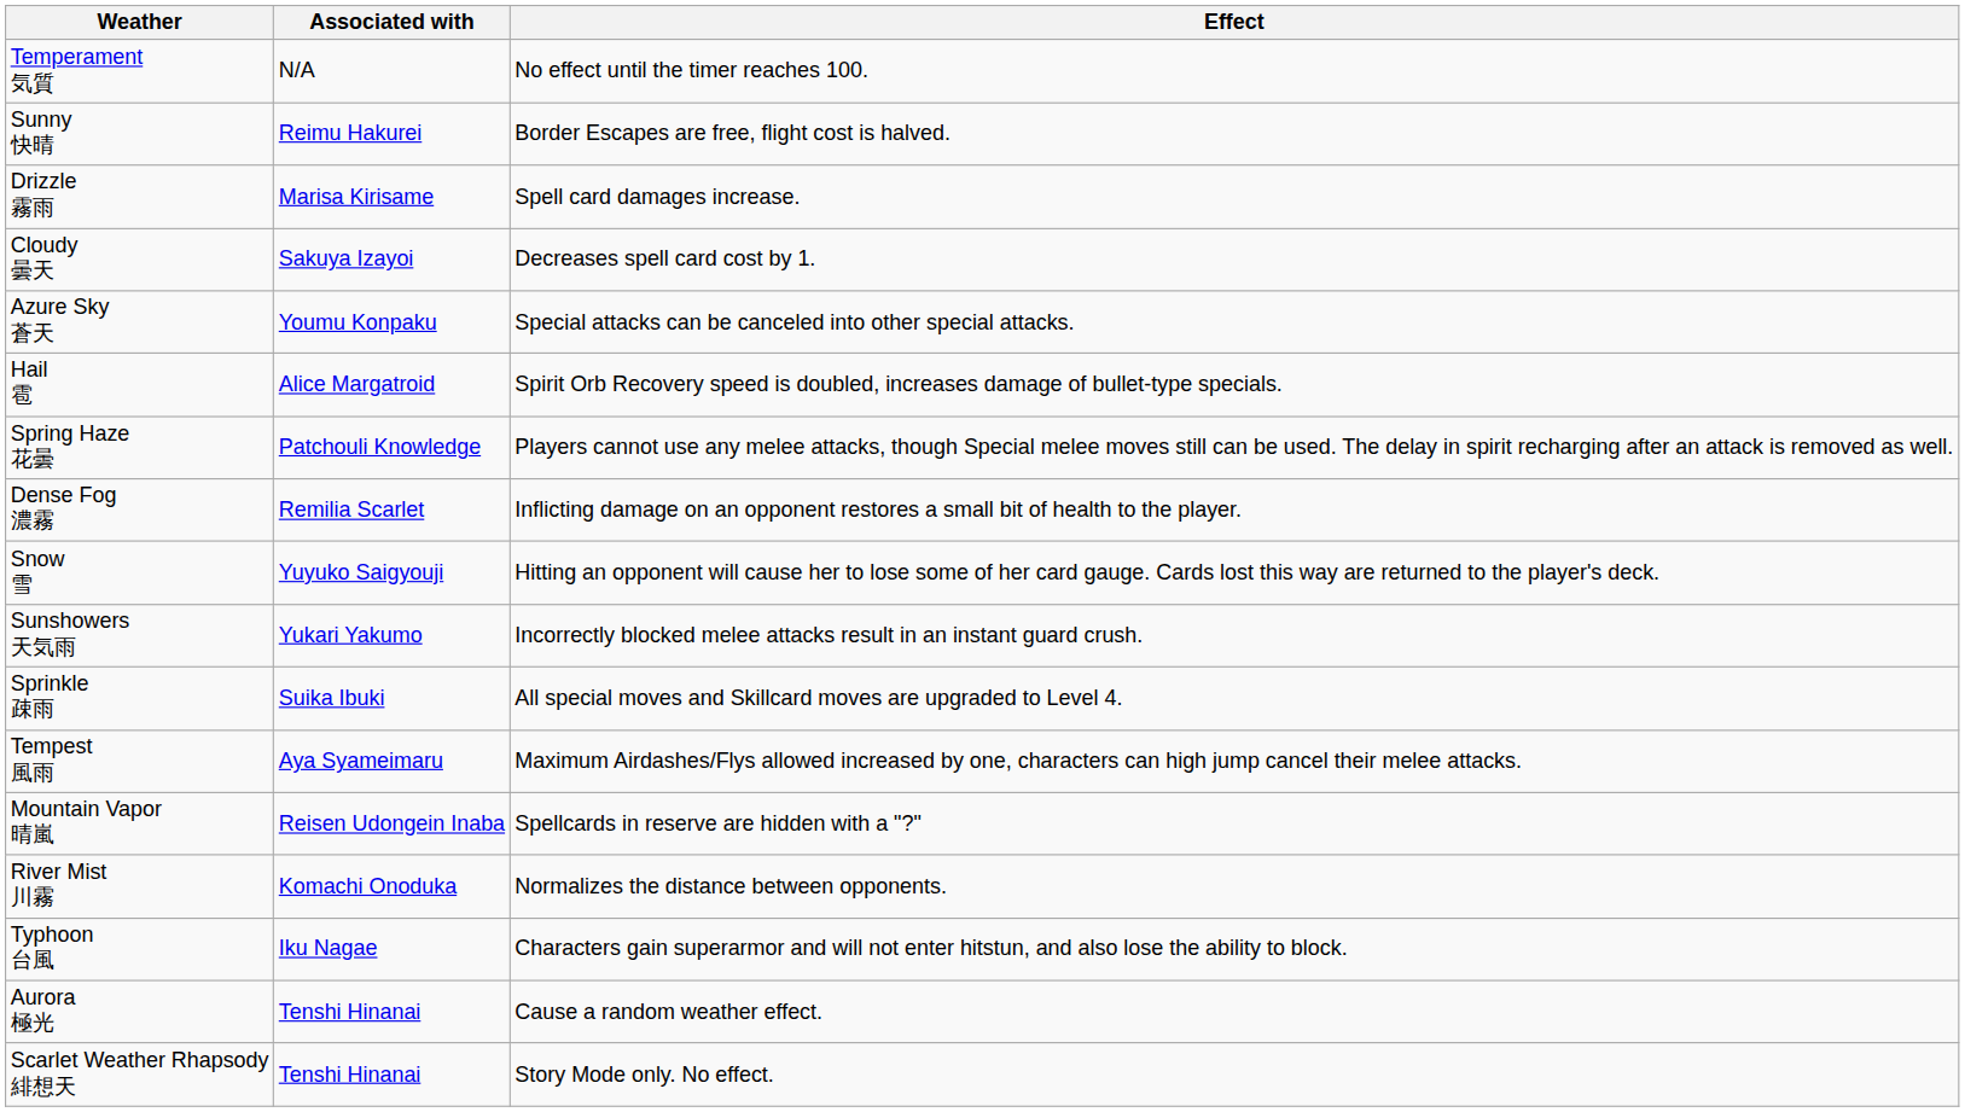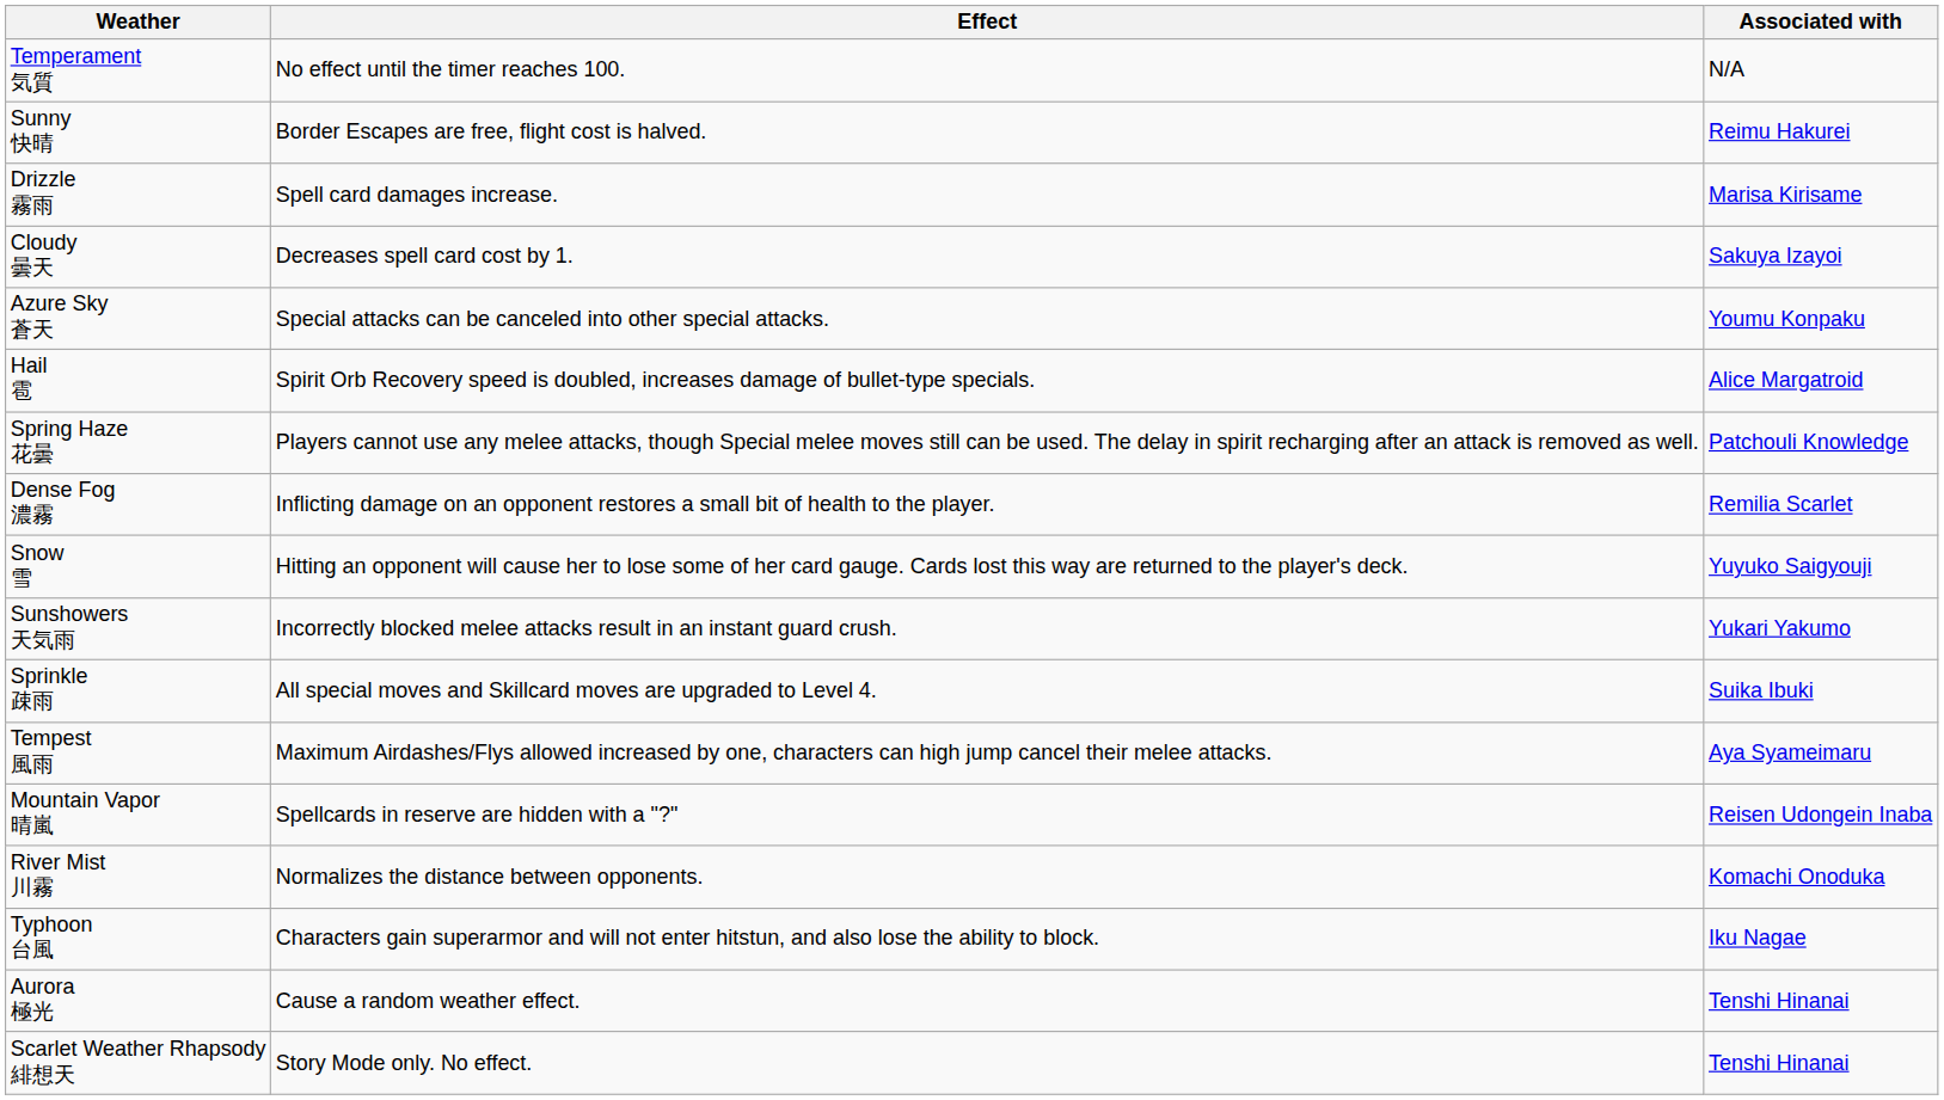 <table class="wikitable">
 <tr>
 <th>Weather</th>
+<th>Effect</th>
 <th>Associated with</th>
-<th>Effect</th>
 </tr>
 <tr>
 <td><a href='#'>Temperament</a><br>気質</td>
+<td>No effect until the timer reaches 100.</td>
 <td>N/A</td>
-<td>No effect until the timer reaches 100.</td>
 </tr>
 <tr>
 <td>Sunny<br>快晴</td>
+<td>Border Escapes are free, flight cost is halved.</td>
 <td><a href='#'>Reimu Hakurei</a></td>
-<td>Border Escapes are free, flight cost is halved.</td>
 </tr>
 <tr>
 <td>Drizzle<br>霧雨</td>
+<td>Spell card damages increase.</td>
 <td><a href='#'>Marisa Kirisame</a></td>
-<td>Spell card damages increase.</td>
 </tr>
 <tr>
 <td>Cloudy<br>曇天</td>
+<td>Decreases spell card cost by 1.</td>
 <td><a href='#'>Sakuya Izayoi</a></td>
-<td>Decreases spell card cost by 1.</td>
 </tr>
 <tr>
 <td>Azure Sky<br>蒼天</td>
+<td>Special attacks can be canceled into other special attacks.</td>
 <td><a href='#'>Youmu Konpaku</a></td>
-<td>Special attacks can be canceled into other special attacks.</td>
 </tr>
 <tr>
 <td>Hail<br>雹</td>
+<td>Spirit Orb Recovery speed is doubled, increases damage of bullet-type specials.</td>
 <td><a href='#'>Alice Margatroid</a></td>
-<td>Spirit Orb Recovery speed is doubled, increases damage of bullet-type specials.</td>
 </tr>
 <tr>
 <td>Spring Haze<br>花曇</td>
+<td>Players cannot use any melee attacks, though Special melee moves still can be used. The delay in spirit recharging after an attack is removed as well.</td>
 <td><a href='#'>Patchouli Knowledge</a></td>
-<td>Players cannot use any melee attacks, though Special melee moves still can be used. The delay in spirit recharging after an attack is removed as well.</td>
 </tr>
 <tr>
 <td>Dense Fog<br>濃霧</td>
+<td>Inflicting damage on an opponent restores a small bit of health to the player.</td>
 <td><a href='#'>Remilia Scarlet</a></td>
-<td>Inflicting damage on an opponent restores a small bit of health to the player.</td>
 </tr>
 <tr>
 <td>Snow<br>雪</td>
+<td>Hitting an opponent will cause her to lose some of her card gauge. Cards lost this way are returned to the player's deck.</td>
 <td><a href='#'>Yuyuko Saigyouji</a></td>
-<td>Hitting an opponent will cause her to lose some of her card gauge. Cards lost this way are returned to the player's deck.</td>
 </tr>
 <tr>
 <td>Sunshowers<br>天気雨</td>
+<td>Incorrectly blocked melee attacks result in an instant guard crush.</td>
 <td><a href='#'>Yukari Yakumo</a></td>
-<td>Incorrectly blocked melee attacks result in an instant guard crush.</td>
 </tr>
 <tr>
 <td>Sprinkle<br>疎雨</td>
+<td>All special moves and Skillcard moves are upgraded to Level 4.</td>
 <td><a href='#'>Suika Ibuki</a></td>
-<td>All special moves and Skillcard moves are upgraded to Level 4.</td>
 </tr>
 <tr>
 <td>Tempest<br>風雨</td>
+<td>Maximum Airdashes/Flys allowed increased by one, characters can high jump cancel their melee attacks.</td>
 <td><a href='#'>Aya Syameimaru</a></td>
-<td>Maximum Airdashes/Flys allowed increased by one, characters can high jump cancel their melee attacks.</td>
 </tr>
 <tr>
 <td>Mountain Vapor<br>晴嵐</td>
+<td>Spellcards in reserve are hidden with a "?"</td>
 <td><a href='#'>Reisen Udongein Inaba</a></td>
-<td>Spellcards in reserve are hidden with a "?"</td>
 </tr>
 <tr>
 <td>River Mist<br>川霧</td>
+<td>Normalizes the distance between opponents.</td>
 <td><a href='#'>Komachi Onoduka</a></td>
-<td>Normalizes the distance between opponents.</td>
 </tr>
 <tr>
 <td>Typhoon<br>台風</td>
+<td>Characters gain superarmor and will not enter hitstun, and also lose the ability to block.</td>
 <td><a href='#'>Iku Nagae</a></td>
-<td>Characters gain superarmor and will not enter hitstun, and also lose the ability to block.</td>
 </tr>
 <tr>
 <td>Aurora<br>極光</td>
+<td>Cause a random weather effect.</td>
 <td><a href='#'>Tenshi Hinanai</a></td>
-<td>Cause a random weather effect.</td>
 </tr>
 <tr>
 <td>Scarlet Weather Rhapsody<br>緋想天</td>
+<td>Story Mode only. No effect.</td>
 <td><a href='#'>Tenshi Hinanai</a></td>
-<td>Story Mode only. No effect.</td>
 </tr>
 </table>
